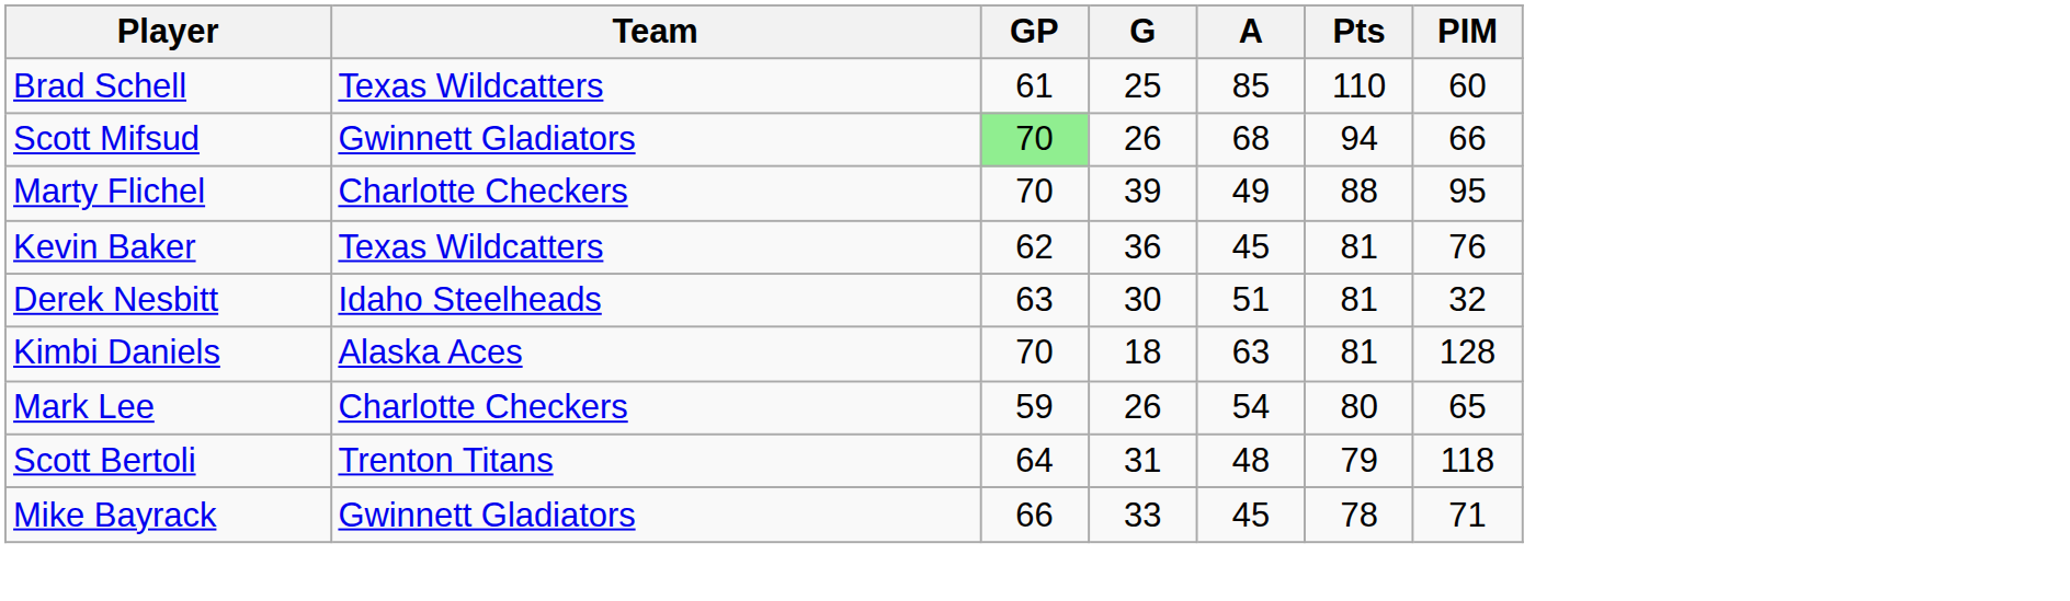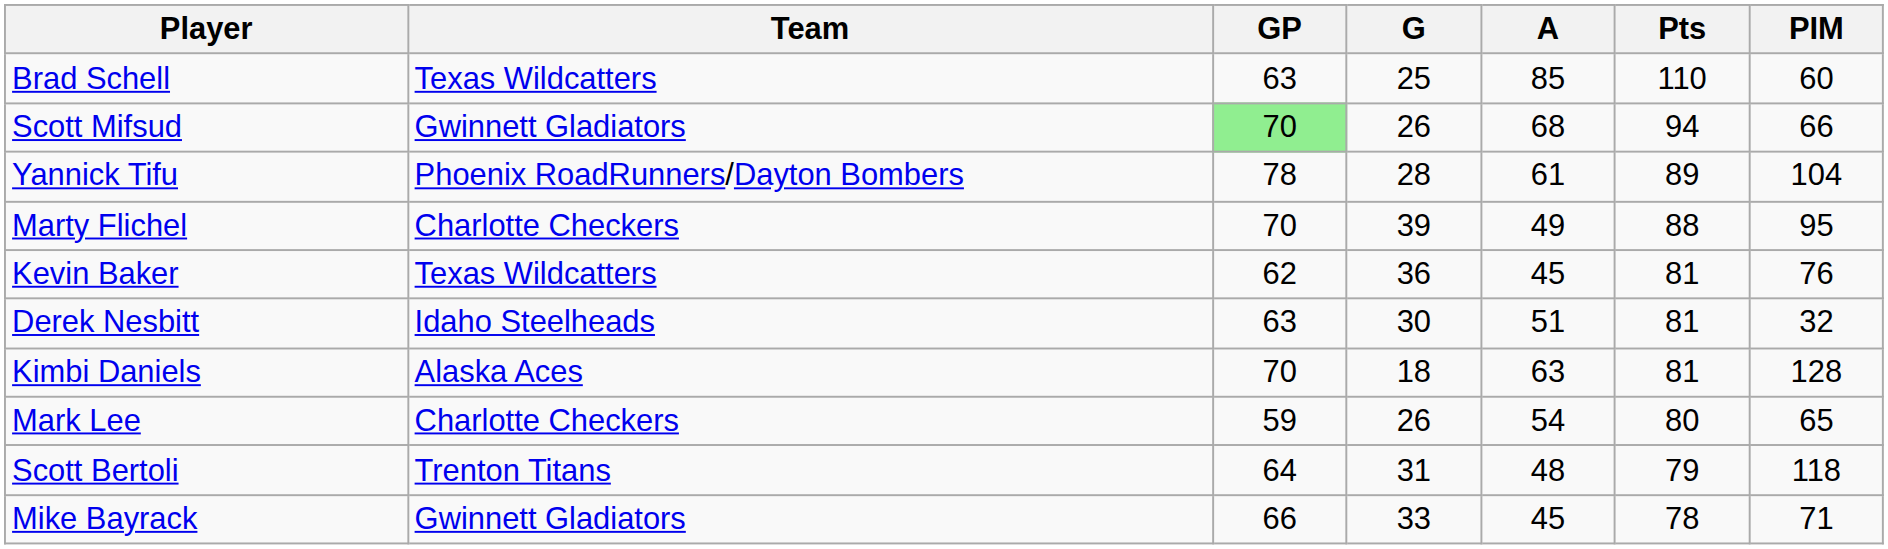 <table class="wikitable" style="text-align:center">
 <tr>
 <th bgcolor="#DDDDFF" width="15%">Player</th>
 <th bgcolor="#DDDDFF" width="30%">Team</th>
 <th bgcolor="#DDDDFF" width="5%">GP</th>
 <th bgcolor="#DDDDFF" width="5%">G</th>
 <th bgcolor="#DDDDFF" width="5%">A</th>
 <th bgcolor="#DDDDFF" width="5%">Pts</th>
 <th bgcolor="#DDDDFF" width="5%">PIM</th>
 </tr>
 <tr>
 <td align=left><a href='#'>Brad Schell</a></td>
 <td align=left><a href='#'>Texas Wildcatters</a></td>
-<td>61</td>
+<td>63</td>
 <td>25</td>
 <td>85</td>
 <td>110</td>
 <td>60</td>
 </tr>
 <tr>
 <td align=left><a href='#'>Scott Mifsud</a></td>
 <td align=left><a href='#'>Gwinnett Gladiators</a></td>
 <td style="background: lightgreen;">70</td>
 <td>26</td>
 <td>68</td>
 <td>94</td>
 <td>66</td>
+</tr>
+<tr>
+<td align=left><a href='#'>Yannick Tifu</a></td>
+<td align=left><a href='#'>Phoenix RoadRunners</a>/<a href='#'>Dayton Bombers</a></td>
+<td>78</td>
+<td>28</td>
+<td>61</td>
+<td>89</td>
+<td>104</td>
 </tr>
 <tr>
 <td align=left><a href='#'>Marty Flichel</a></td>
 <td align=left><a href='#'>Charlotte Checkers</a></td>
 <td>70</td>
 <td>39</td>
 <td>49</td>
 <td>88</td>
 <td>95</td>
 </tr>
 <tr>
 <td align=left><a href='#'>Kevin Baker</a></td>
 <td align=left><a href='#'>Texas Wildcatters</a></td>
 <td>62</td>
 <td>36</td>
 <td>45</td>
 <td>81</td>
 <td>76</td>
 </tr>
 <tr>
 <td align=left><a href='#'>Derek Nesbitt</a></td>
 <td align=left><a href='#'>Idaho Steelheads</a></td>
 <td>63</td>
 <td>30</td>
 <td>51</td>
 <td>81</td>
 <td>32</td>
 </tr>
 <tr>
 <td align=left><a href='#'>Kimbi Daniels</a></td>
 <td align=left><a href='#'>Alaska Aces</a></td>
 <td>70</td>
 <td>18</td>
 <td>63</td>
 <td>81</td>
 <td>128</td>
 </tr>
 <tr>
 <td align=left><a href='#'>Mark Lee</a></td>
 <td align=left><a href='#'>Charlotte Checkers</a></td>
 <td>59</td>
 <td>26</td>
 <td>54</td>
 <td>80</td>
 <td>65</td>
 </tr>
 <tr>
 <td align=left><a href='#'>Scott Bertoli</a></td>
 <td align=left><a href='#'>Trenton Titans</a></td>
 <td>64</td>
 <td>31</td>
 <td>48</td>
 <td>79</td>
 <td>118</td>
 </tr>
 <tr>
 <td align=left><a href='#'>Mike Bayrack</a></td>
 <td align=left><a href='#'>Gwinnett Gladiators</a></td>
 <td>66</td>
 <td>33</td>
 <td>45</td>
 <td>78</td>
 <td>71</td>
 </tr>
 </table>
